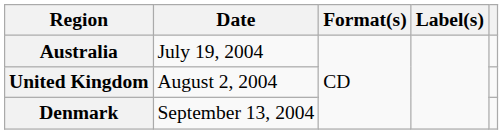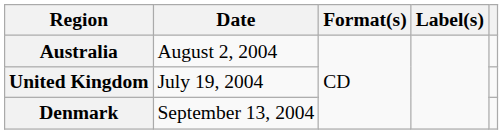 <table class="wikitable plainrowheaders">
 <tr>
 <th scope="col">Region</th>
 <th scope="col">Date</th>
 <th scope="col">Format(s)</th>
 <th scope="col">Label(s)</th>
 <th scope="col"></th>
 </tr>
 <tr>
 <th scope="row">Australia</th>
-<td>July 19, 2004</td>
+<td>August 2, 2004</td>
 <td rowspan="3">CD</td>
 <td rowspan="3"></td>
 <td align="center"></td>
 </tr>
 <tr>
 <th scope="row">United Kingdom</th>
-<td>August 2, 2004</td>
+<td>July 19, 2004</td>
 <td align="center"></td>
 </tr>
 <tr>
 <th scope="row">Denmark</th>
 <td>September 13, 2004</td>
 <td align="center"></td>
 </tr>
 </table>
